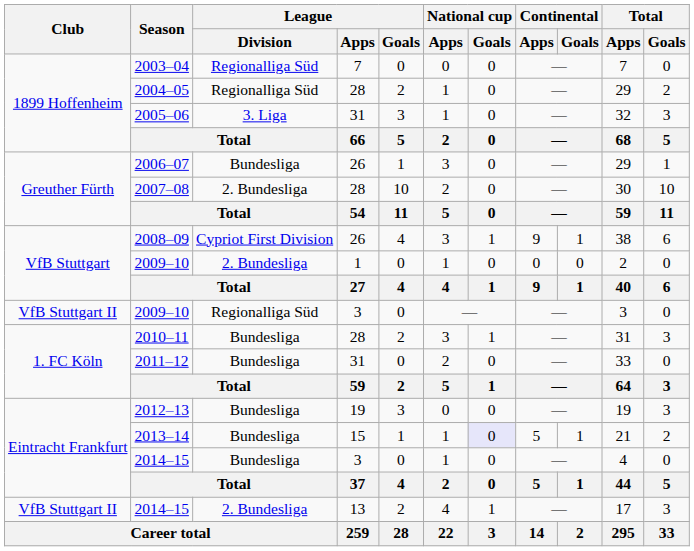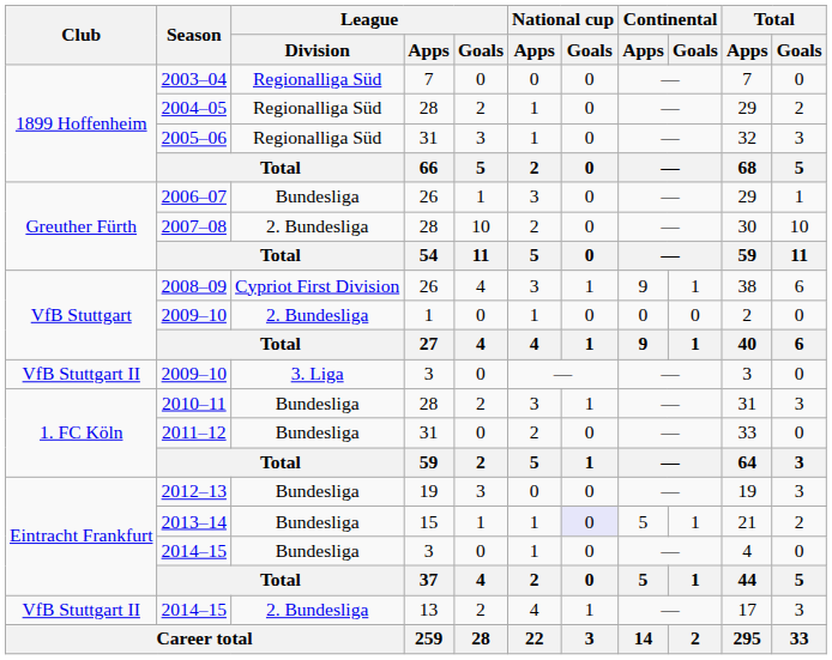 <table class="wikitable" style="text-align:center">
 <tr>
 <th rowspan="2">Club</th>
 <th rowspan="2">Season</th>
 <th colspan="3">League</th>
 <th colspan="2">National cup</th>
 <th colspan="2">Continental</th>
 <th colspan="2">Total</th>
 </tr>
 <tr>
 <th>Division</th>
 <th>Apps</th>
 <th>Goals</th>
 <th>Apps</th>
 <th>Goals</th>
 <th>Apps</th>
 <th>Goals</th>
 <th>Apps</th>
 <th>Goals</th>
 </tr>
 <tr>
 <td rowspan="4"><a href='#'>1899 Hoffenheim</a></td>
 <td><a href='#'>2003–04</a></td>
 <td><a href='#'>Regionalliga Süd</a></td>
 <td>7</td>
 <td>0</td>
 <td>0</td>
 <td>0</td>
 <td colspan="2">—</td>
 <td>7</td>
 <td>0</td>
 </tr>
 <tr>
 <td><a href='#'>2004–05</a></td>
 <td>Regionalliga Süd</td>
 <td>28</td>
 <td>2</td>
 <td>1</td>
 <td>0</td>
 <td colspan="2">—</td>
 <td>29</td>
 <td>2</td>
 </tr>
 <tr>
 <td><a href='#'>2005–06</a></td>
-<td><a href='#'>3. Liga</a></td>
+<td>Regionalliga Süd</td>
 <td>31</td>
 <td>3</td>
 <td>1</td>
 <td>0</td>
 <td colspan="2">—</td>
 <td>32</td>
 <td>3</td>
 </tr>
 <tr>
 <th colspan="2">Total</th>
 <th>66</th>
 <th>5</th>
 <th>2</th>
 <th>0</th>
 <th colspan="2">—</th>
 <th>68</th>
 <th>5</th>
 </tr>
 <tr>
 <td rowspan="3"><a href='#'>Greuther Fürth</a></td>
 <td><a href='#'>2006–07</a></td>
 <td>Bundesliga</td>
 <td>26</td>
 <td>1</td>
 <td>3</td>
 <td>0</td>
 <td colspan="2">—</td>
 <td>29</td>
 <td>1</td>
 </tr>
 <tr>
 <td><a href='#'>2007–08</a></td>
 <td>2. Bundesliga</td>
 <td>28</td>
 <td>10</td>
 <td>2</td>
 <td>0</td>
 <td colspan="2">—</td>
 <td>30</td>
 <td>10</td>
 </tr>
 <tr>
 <th colspan="2">Total</th>
 <th>54</th>
 <th>11</th>
 <th>5</th>
 <th>0</th>
 <th colspan="2">—</th>
 <th>59</th>
 <th>11</th>
 </tr>
 <tr>
 <td rowspan="3"><a href='#'>VfB Stuttgart</a></td>
 <td><a href='#'>2008–09</a></td>
 <td><a href='#'>Cypriot First Division</a></td>
 <td>26</td>
 <td>4</td>
 <td>3</td>
 <td>1</td>
 <td>9</td>
 <td>1</td>
 <td>38</td>
 <td>6</td>
 </tr>
 <tr>
 <td><a href='#'>2009–10</a></td>
 <td><a href='#'>2. Bundesliga</a></td>
 <td>1</td>
 <td>0</td>
 <td>1</td>
 <td>0</td>
 <td>0</td>
 <td>0</td>
 <td>2</td>
 <td>0</td>
 </tr>
 <tr>
 <th colspan="2">Total</th>
 <th>27</th>
 <th>4</th>
 <th>4</th>
 <th>1</th>
 <th>9</th>
 <th>1</th>
 <th>40</th>
 <th>6</th>
 </tr>
 <tr>
 <td><a href='#'>VfB Stuttgart II</a></td>
 <td><a href='#'>2009–10</a></td>
-<td>Regionalliga Süd</td>
+<td><a href='#'>3. Liga</a></td>
 <td>3</td>
 <td>0</td>
 <td colspan="2">—</td>
 <td colspan="2">—</td>
 <td>3</td>
 <td>0</td>
 </tr>
 <tr>
 <td rowspan="3"><a href='#'>1. FC Köln</a></td>
 <td><a href='#'>2010–11</a></td>
 <td>Bundesliga</td>
 <td>28</td>
 <td>2</td>
 <td>3</td>
 <td>1</td>
 <td colspan="2">—</td>
 <td>31</td>
 <td>3</td>
 </tr>
 <tr>
 <td><a href='#'>2011–12</a></td>
 <td>Bundesliga</td>
 <td>31</td>
 <td>0</td>
 <td>2</td>
 <td>0</td>
 <td colspan="2">—</td>
 <td>33</td>
 <td>0</td>
 </tr>
 <tr>
 <th colspan="2">Total</th>
 <th>59</th>
 <th>2</th>
 <th>5</th>
 <th>1</th>
 <th colspan="2">—</th>
 <th>64</th>
 <th>3</th>
 </tr>
 <tr>
 <td rowspan="4"><a href='#'>Eintracht Frankfurt</a></td>
 <td><a href='#'>2012–13</a></td>
 <td>Bundesliga</td>
 <td>19</td>
 <td>3</td>
 <td>0</td>
 <td>0</td>
 <td colspan="2">—</td>
 <td>19</td>
 <td>3</td>
 </tr>
 <tr>
 <td><a href='#'>2013–14</a></td>
 <td>Bundesliga</td>
 <td>15</td>
 <td>1</td>
 <td>1</td>
 <td style="background: lavender;">0</td>
 <td>5</td>
 <td>1</td>
 <td>21</td>
 <td>2</td>
 </tr>
 <tr>
 <td><a href='#'>2014–15</a></td>
 <td>Bundesliga</td>
 <td>3</td>
 <td>0</td>
 <td>1</td>
 <td>0</td>
 <td colspan="2">—</td>
 <td>4</td>
 <td>0</td>
 </tr>
 <tr>
 <th colspan="2">Total</th>
 <th>37</th>
 <th>4</th>
 <th>2</th>
 <th>0</th>
 <th>5</th>
 <th>1</th>
 <th>44</th>
 <th>5</th>
 </tr>
 <tr>
 <td><a href='#'>VfB Stuttgart II</a></td>
 <td><a href='#'>2014–15</a></td>
 <td><a href='#'>2. Bundesliga</a></td>
 <td>13</td>
 <td>2</td>
 <td>4</td>
 <td>1</td>
 <td colspan="2">—</td>
 <td>17</td>
 <td>3</td>
 </tr>
 <tr>
 <th colspan="3">Career total</th>
 <th>259</th>
 <th>28</th>
 <th>22</th>
 <th>3</th>
 <th>14</th>
 <th>2</th>
 <th>295</th>
 <th>33</th>
 </tr>
 </table>
